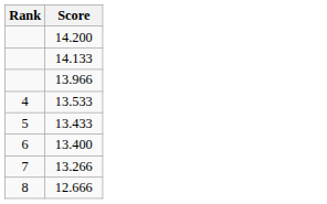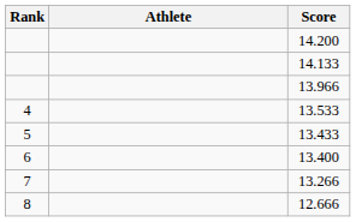 <table class=wikitable style="text-align:center">
 <tr>
 <th width=40>Rank</th>
+<th width=250>Athlete</th>
 <th width=60>Score</th>
 </tr>
 <tr>
 <td></td>
+<td align=left></td>
 <td>14.200</td>
 </tr>
 <tr>
 <td></td>
+<td align=left></td>
 <td>14.133</td>
 </tr>
 <tr>
 <td></td>
+<td align=left></td>
 <td>13.966</td>
 </tr>
 <tr>
 <td>4</td>
+<td align=left></td>
 <td>13.533</td>
 </tr>
 <tr>
 <td>5</td>
+<td align=left></td>
 <td>13.433</td>
 </tr>
 <tr>
 <td>6</td>
+<td align=left></td>
 <td>13.400</td>
 </tr>
 <tr>
 <td>7</td>
+<td align=left></td>
 <td>13.266</td>
 </tr>
 <tr>
 <td>8</td>
+<td align=left></td>
 <td>12.666</td>
 </tr>
 </table>
